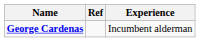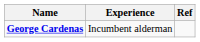 <table class="wikitable" style="text-align:center">
 <tr>
 <th>Name</th>
+<th>Experience</th>
 <th>Ref</th>
-<th>Experience</th>
 </tr>
 <tr>
 <td><strong><a href='#'>George Cardenas</a></strong></td>
+<td>Incumbent alderman</td>
 <td></td>
-<td>Incumbent alderman</td>
 </tr>
 </table>
